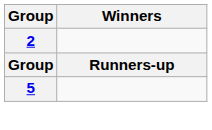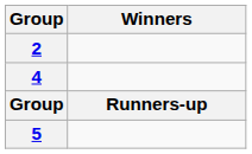 <table class="wikitable">
 <tr>
 <th>Group</th>
 <th width="150">Winners</th>
 </tr>
 <tr>
 <th><a href='#'>2</a></th>
+<td></td>
+</tr>
+<tr>
+<th><a href='#'>4</a></th>
 <td></td>
 </tr>
 <tr>
 <th>Group</th>
 <th width="150">Runners-up</th>
 </tr>
 <tr>
 <th><a href='#'>5</a></th>
 <td></td>
 </tr>
 </table>
